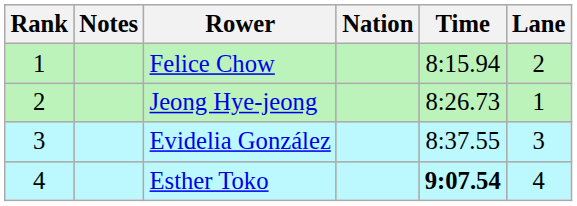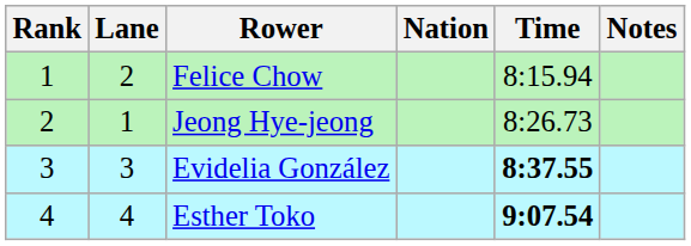 <table class="wikitable sortable" style="text-align:center">
 <tr>
 <th>Rank</th>
-<th>Notes</th>
+<th>Lane</th>
 <th>Rower</th>
 <th>Nation</th>
 <th>Time</th>
-<th>Lane</th>
+<th>Notes</th>
 </tr>
 <tr bgcolor=bbf3bb>
 <td>1</td>
-<td></td>
+<td>2</td>
 <td align=left><a href='#'>Felice Chow</a></td>
 <td align=left></td>
 <td>8:15.94</td>
-<td>2</td>
+<td></td>
 </tr>
 <tr bgcolor=bbf3bb>
 <td>2</td>
-<td></td>
+<td>1</td>
 <td align=left><a href='#'>Jeong Hye-jeong</a></td>
 <td align=left></td>
 <td>8:26.73</td>
-<td>1</td>
+<td></td>
 </tr>
 <tr bgcolor=bbf9ff>
 <td>3</td>
-<td></td>
+<td>3</td>
 <td align=left><a href='#'>Evidelia González</a></td>
 <td align=left></td>
-<td>8:37.55</td>
-<td>3</td>
+<td><strong>8:37.55</strong></td>
+<td></td>
 </tr>
 <tr bgcolor=bbf9ff>
 <td>4</td>
-<td></td>
+<td>4</td>
 <td align=left><a href='#'>Esther Toko</a></td>
 <td align=left></td>
 <td><strong>9:07.54</strong></td>
-<td>4</td>
+<td></td>
 </tr>
 </table>
